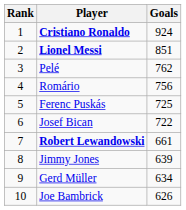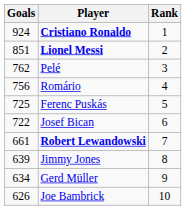 <table class="wikitable" style="text-align:center">
 <tr>
+<th>Goals</th>
+<th>Player</th>
 <th>Rank</th>
-<th>Player</th>
-<th>Goals</th>
 </tr>
 <tr>
+<td>924</td>
+<td align="left"> <strong><a href='#'>Cristiano Ronaldo</a></strong></td>
 <td>1</td>
-<td align="left"> <strong><a href='#'>Cristiano Ronaldo</a></strong></td>
-<td>924</td>
 </tr>
 <tr>
+<td>851</td>
+<td align="left"> <strong><a href='#'>Lionel Messi</a></strong></td>
 <td>2</td>
-<td align="left"> <strong><a href='#'>Lionel Messi</a></strong></td>
-<td>851</td>
 </tr>
 <tr>
+<td>762</td>
+<td align="left"> <a href='#'>Pelé</a></td>
 <td>3</td>
-<td align="left"> <a href='#'>Pelé</a></td>
-<td>762</td>
 </tr>
 <tr>
+<td>756</td>
+<td align="left"> <a href='#'>Romário</a></td>
 <td>4</td>
-<td align="left"> <a href='#'>Romário</a></td>
-<td>756</td>
 </tr>
 <tr>
+<td>725</td>
+<td align="left">   <a href='#'>Ferenc Puskás</a></td>
 <td>5</td>
-<td align="left">   <a href='#'>Ferenc Puskás</a></td>
-<td>725</td>
 </tr>
 <tr>
+<td>722</td>
+<td align="left">  <a href='#'>Josef Bican</a></td>
 <td>6</td>
-<td align="left">  <a href='#'>Josef Bican</a></td>
-<td>722</td>
 </tr>
 <tr>
+<td>661</td>
+<td align="left"> <strong><a href='#'>Robert Lewandowski</a></strong></td>
 <td>7</td>
-<td align="left"> <strong><a href='#'>Robert Lewandowski</a></strong></td>
-<td>661</td>
 </tr>
 <tr>
+<td>639</td>
+<td align="left"> <a href='#'>Jimmy Jones</a></td>
 <td>8</td>
-<td align="left"> <a href='#'>Jimmy Jones</a></td>
-<td>639</td>
 </tr>
 <tr>
+<td>634</td>
+<td align="left"> <a href='#'>Gerd Müller</a></td>
 <td>9</td>
-<td align="left"> <a href='#'>Gerd Müller</a></td>
-<td>634</td>
 </tr>
 <tr>
+<td>626</td>
+<td align="left"> <a href='#'>Joe Bambrick</a></td>
 <td>10</td>
-<td align="left"> <a href='#'>Joe Bambrick</a></td>
-<td>626</td>
 </tr>
 </table>
